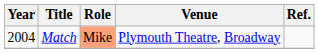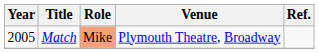 <table class = "wikitable">
 <tr>
 <th>Year</th>
 <th>Title</th>
 <th>Role</th>
 <th>Venue</th>
 <th>Ref.</th>
 </tr>
 <tr>
-<td>2004</td>
+<td>2005</td>
 <td><em><a href='#'>Match</a></em></td>
 <td style="background: lightsalmon;">Mike</td>
 <td><a href='#'>Plymouth Theatre</a>, <a href='#'>Broadway</a></td>
 <td></td>
 </tr>
 <tr>
 </tr>
 </table>
